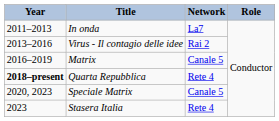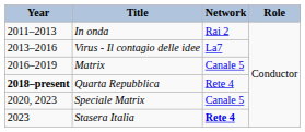 <table class="wikitable" border="2" cellpadding="4">
 <tr>
 <th style="background:#B0C4DE;">Year</th>
 <th style="background:#B0C4DE;">Title</th>
 <th style="background:#B0C4DE;">Network</th>
 <th style="background:#B0C4DE;">Role</th>
 </tr>
 <tr>
 <td>2011–2013</td>
 <td><em>In onda</em></td>
-<td><a href='#'>La7</a></td>
+<td><a href='#'>Rai 2</a></td>
 <td rowspan="6">Conductor</td>
 </tr>
 <tr>
 <td>2013–2016</td>
 <td><em>Virus - Il contagio delle idee</em></td>
-<td><a href='#'>Rai 2</a></td>
+<td><a href='#'>La7</a></td>
 </tr>
 <tr>
 <td>2016–2019</td>
 <td><em>Matrix</em></td>
 <td><a href='#'>Canale 5</a></td>
 </tr>
 <tr>
 <td><strong>2018–present</strong></td>
 <td><em>Quarta Repubblica</em></td>
 <td><a href='#'>Rete 4</a></td>
 </tr>
 <tr>
 <td>2020, 2023</td>
 <td><em>Speciale Matrix</em></td>
 <td><a href='#'>Canale 5</a></td>
 </tr>
 <tr>
 <td>2023</td>
 <td><em>Stasera Italia</em></td>
-<td><a href='#'>Rete 4</a></td>
+<td><strong><a href='#'>Rete 4</a></strong></td>
 </tr>
 </table>
